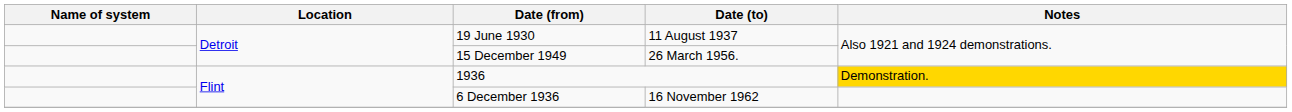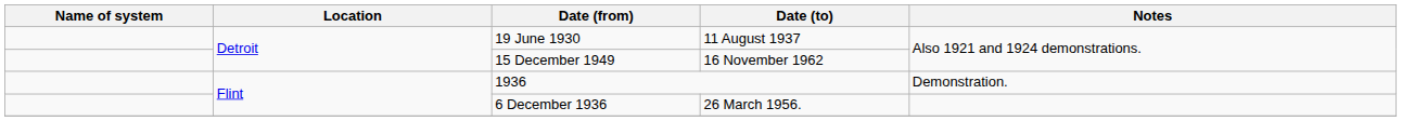 <table class="wikitable" width=100%>
 <tr>
 <th width=15%>Name of system</th>
 <th width=20%>Location</th>
 <th width=15%>Date (from)</th>
 <th width=15%>Date (to)</th>
 <th width=35%>Notes</th>
 </tr>
 <tr>
 <td> </td>
 <td rowspan="2"><a href='#'>Detroit</a></td>
 <td>19 June 1930</td>
 <td>11 August 1937</td>
 <td rowspan="2">Also 1921 and 1924 demonstrations.</td>
 </tr>
 <tr>
 <td> </td>
 <td>15 December 1949</td>
-<td>26 March 1956.</td>
+<td>16 November 1962</td>
 </tr>
 <tr>
 <td> </td>
 <td rowspan="2"><a href='#'>Flint</a></td>
 <td colspan="2">1936</td>
-<td style="background: gold;">Demonstration.</td>
+<td>Demonstration.</td>
 </tr>
 <tr>
 <td> </td>
 <td>6 December 1936</td>
-<td>16 November 1962</td>
+<td>26 March 1956.</td>
 <td></td>
 </tr>
 <tr>
 </tr>
 </table>
